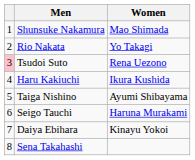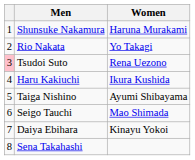 <table class="wikitable">
 <tr>
 <th></th>
 <th>Men</th>
 <th>Women</th>
 </tr>
 <tr>
 <td align=center>1</td>
 <td><a href='#'>Shunsuke Nakamura</a></td>
-<td><a href='#'>Mao Shimada</a></td>
+<td><a href='#'>Haruna Murakami</a></td>
 </tr>
 <tr>
 <td align=center>2</td>
 <td><a href='#'>Rio Nakata</a></td>
 <td><a href='#'>Yo Takagi</a></td>
 </tr>
 <tr>
 <td align=center style="background: pink;">3</td>
 <td>Tsudoi Suto</td>
 <td><a href='#'>Rena Uezono</a></td>
 </tr>
 <tr>
 <td align=center>4</td>
 <td><a href='#'>Haru Kakiuchi</a></td>
 <td><a href='#'>Ikura Kushida</a></td>
 </tr>
 <tr>
 <td align=center>5</td>
 <td>Taiga Nishino</td>
 <td>Ayumi Shibayama</td>
 </tr>
 <tr>
 <td align=center>6</td>
 <td>Seigo Tauchi</td>
-<td><a href='#'>Haruna Murakami</a></td>
+<td><a href='#'>Mao Shimada</a></td>
 </tr>
 <tr>
 <td align=center>7</td>
 <td>Daiya Ebihara</td>
 <td>Kinayu Yokoi</td>
 </tr>
 <tr>
 <td align=center>8</td>
 <td><a href='#'>Sena Takahashi</a></td>
 <td></td>
 </tr>
 </table>
